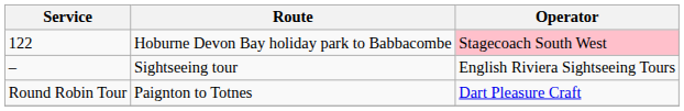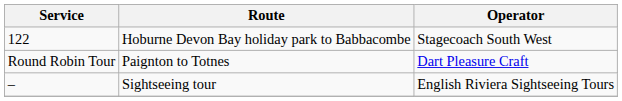 <table class="wikitable">
 <tr>
 <th>Service</th>
 <th>Route</th>
 <th>Operator</th>
 </tr>
 <tr>
 <td>122</td>
 <td>Hoburne Devon Bay holiday park to Babbacombe</td>
-<td style="background: pink;">Stagecoach South West</td>
+<td>Stagecoach South West</td>
+</tr>
+<tr>
+<td>Round Robin Tour</td>
+<td>Paignton to Totnes</td>
+<td><a href='#'>Dart Pleasure Craft</a></td>
 </tr>
 <tr>
 <td>–</td>
 <td>Sightseeing tour</td>
 <td>English Riviera Sightseeing Tours</td>
 </tr>
 <tr>
-<td>Round Robin Tour</td>
-<td>Paignton to Totnes</td>
-<td><a href='#'>Dart Pleasure Craft</a></td>
-</tr>
-<tr>
 </tr>
 </table>
